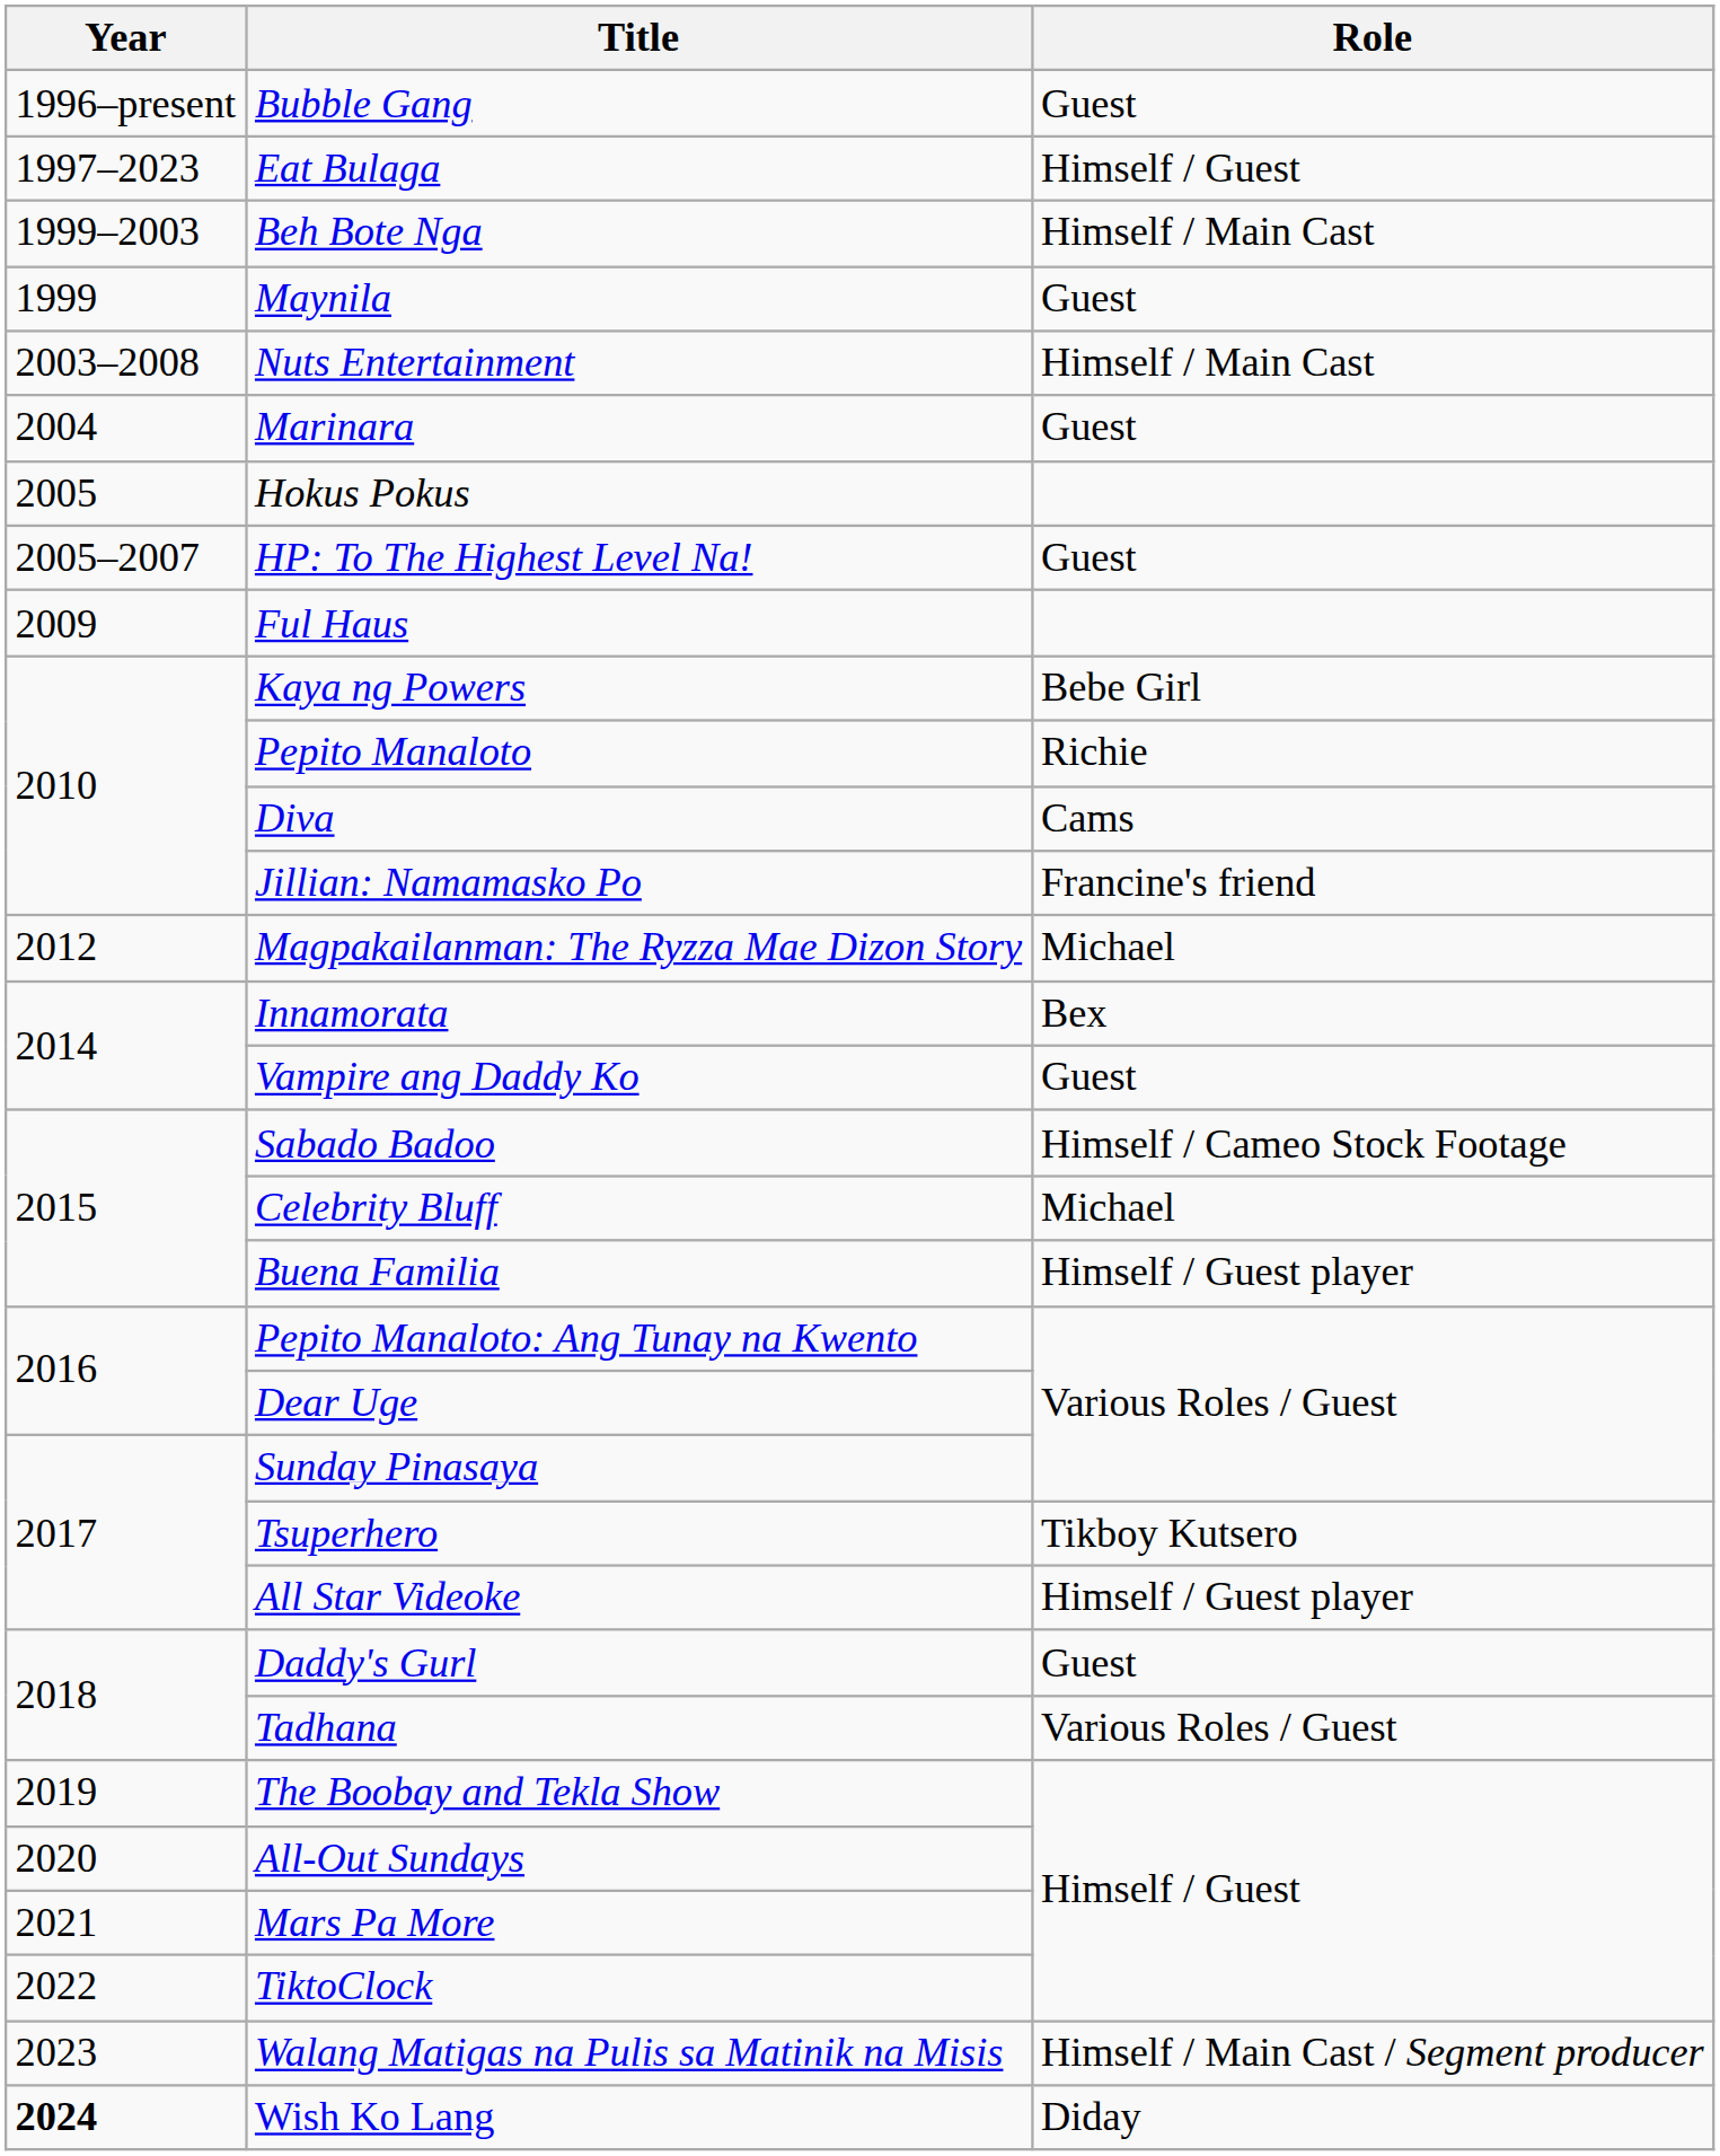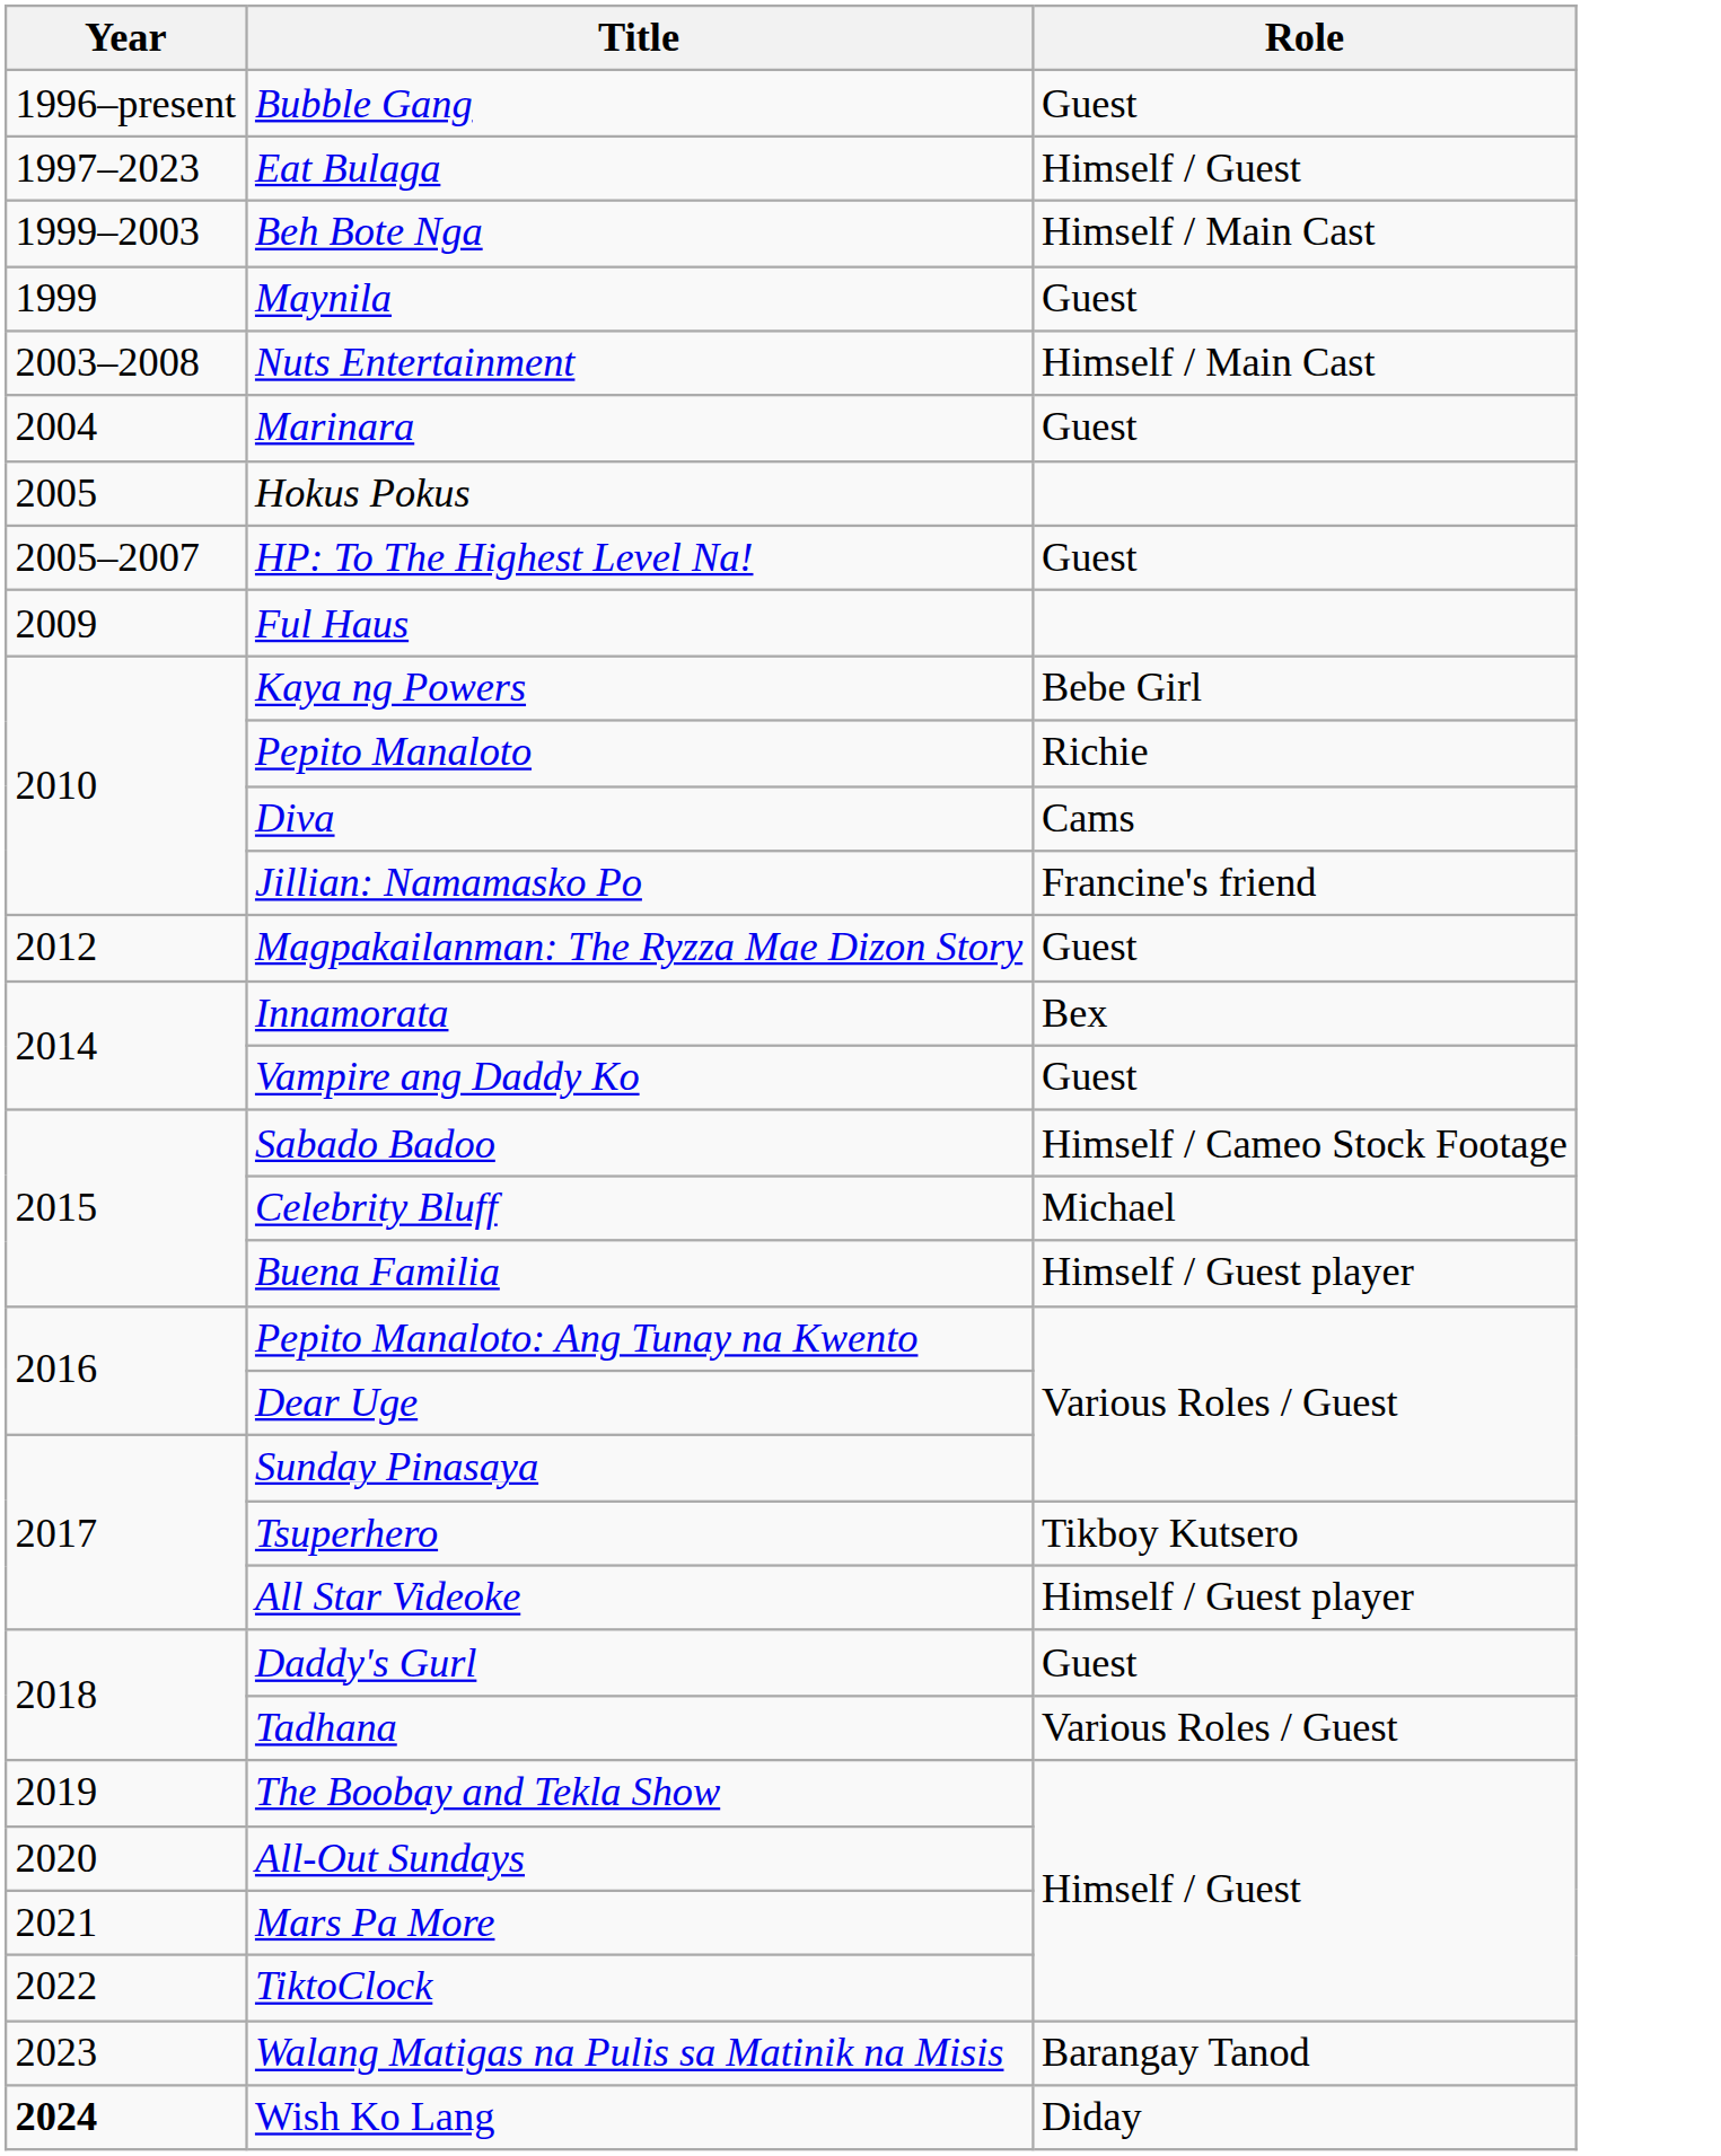 <table class="wikitable sortable">
 <tr>
 <th>Year</th>
 <th>Title</th>
 <th>Role</th>
 </tr>
 <tr>
 <td>1996–present</td>
 <td><em><a href='#'>Bubble Gang</a></em></td>
 <td>Guest</td>
 </tr>
 <tr>
 <td>1997–2023</td>
 <td><em><a href='#'>Eat Bulaga</a></em></td>
 <td>Himself / Guest</td>
 </tr>
 <tr>
 <td>1999–2003</td>
 <td><em><a href='#'>Beh Bote Nga</a></em></td>
 <td>Himself / Main Cast</td>
 </tr>
 <tr>
 <td>1999</td>
 <td><em><a href='#'>Maynila</a></em></td>
 <td>Guest</td>
 </tr>
 <tr>
 <td>2003–2008</td>
 <td><em><a href='#'>Nuts Entertainment</a></em></td>
 <td>Himself / Main Cast</td>
 </tr>
 <tr>
 <td>2004</td>
 <td><em><a href='#'>Marinara</a></em></td>
 <td>Guest</td>
 </tr>
 <tr>
 <td>2005</td>
 <td><em>Hokus Pokus</em></td>
 <td></td>
 </tr>
 <tr>
 <td>2005–2007</td>
 <td><em><a href='#'>HP: To The Highest Level Na!</a></em></td>
 <td>Guest</td>
 </tr>
 <tr>
 <td>2009</td>
 <td><em><a href='#'>Ful Haus</a></em></td>
 <td></td>
 </tr>
 <tr>
 <td rowspan="4">2010</td>
 <td><em><a href='#'>Kaya ng Powers</a></em></td>
 <td>Bebe Girl</td>
 </tr>
 <tr>
 <td><em><a href='#'>Pepito Manaloto</a></em></td>
 <td>Richie</td>
 </tr>
 <tr>
 <td><em><a href='#'>Diva</a></em></td>
 <td>Cams</td>
 </tr>
 <tr>
 <td><em><a href='#'>Jillian: Namamasko Po</a></em></td>
 <td>Francine's friend</td>
 </tr>
 <tr>
 <td>2012</td>
 <td><em><a href='#'>Magpakailanman: The Ryzza Mae Dizon Story</a></em></td>
-<td>Michael</td>
+<td>Guest</td>
 </tr>
 <tr>
 <td rowspan="2">2014</td>
 <td><em><a href='#'>Innamorata</a></em></td>
 <td>Bex</td>
 </tr>
 <tr>
 <td><em><a href='#'>Vampire ang Daddy Ko</a></em></td>
 <td>Guest</td>
 </tr>
 <tr>
 <td rowspan="3">2015</td>
 <td><em><a href='#'>Sabado Badoo</a></em></td>
 <td>Himself / Cameo Stock Footage</td>
 </tr>
 <tr>
 <td><em><a href='#'>Celebrity Bluff</a></em></td>
 <td>Michael</td>
 </tr>
 <tr>
 <td><em><a href='#'>Buena Familia</a></em></td>
 <td>Himself / Guest player</td>
 </tr>
 <tr>
 <td rowspan="2">2016</td>
 <td><em><a href='#'>Pepito Manaloto: Ang Tunay na Kwento</a></em></td>
 <td rowspan="3">Various Roles / Guest</td>
 </tr>
 <tr>
 <td><em><a href='#'>Dear Uge</a></em></td>
 </tr>
 <tr>
 <td rowspan="3">2017</td>
 <td><em><a href='#'>Sunday Pinasaya</a></em></td>
 </tr>
 <tr>
 <td><em><a href='#'>Tsuperhero</a></em></td>
 <td>Tikboy Kutsero</td>
 </tr>
 <tr>
 <td><em><a href='#'>All Star Videoke</a></em></td>
 <td>Himself / Guest player</td>
 </tr>
 <tr>
 <td rowspan="2">2018</td>
 <td><em><a href='#'>Daddy's Gurl</a></em></td>
 <td>Guest</td>
 </tr>
 <tr>
 <td><em><a href='#'>Tadhana</a></em></td>
 <td>Various Roles / Guest</td>
 </tr>
 <tr>
 <td>2019</td>
 <td><em><a href='#'>The Boobay and Tekla Show</a></em></td>
 <td rowspan="4">Himself / Guest</td>
 </tr>
 <tr>
 <td>2020</td>
 <td><em><a href='#'>All-Out Sundays</a></em></td>
 </tr>
 <tr>
 <td>2021</td>
 <td><em><a href='#'>Mars Pa More</a></em></td>
 </tr>
 <tr>
 <td>2022</td>
 <td><em><a href='#'>TiktoClock</a></em></td>
 </tr>
 <tr>
 <td>2023</td>
 <td><a href='#'><em>Walang Matigas na Pulis sa Matinik na Misis</em></a></td>
-<td>Himself / Main Cast / <em>Segment producer</em></td>
+<td>Barangay Tanod</td>
 </tr>
 <tr>
 <td><strong>2024</strong></td>
 <td><a href='#'>Wish Ko Lang</a></td>
 <td>Diday</td>
 </tr>
 </table>
